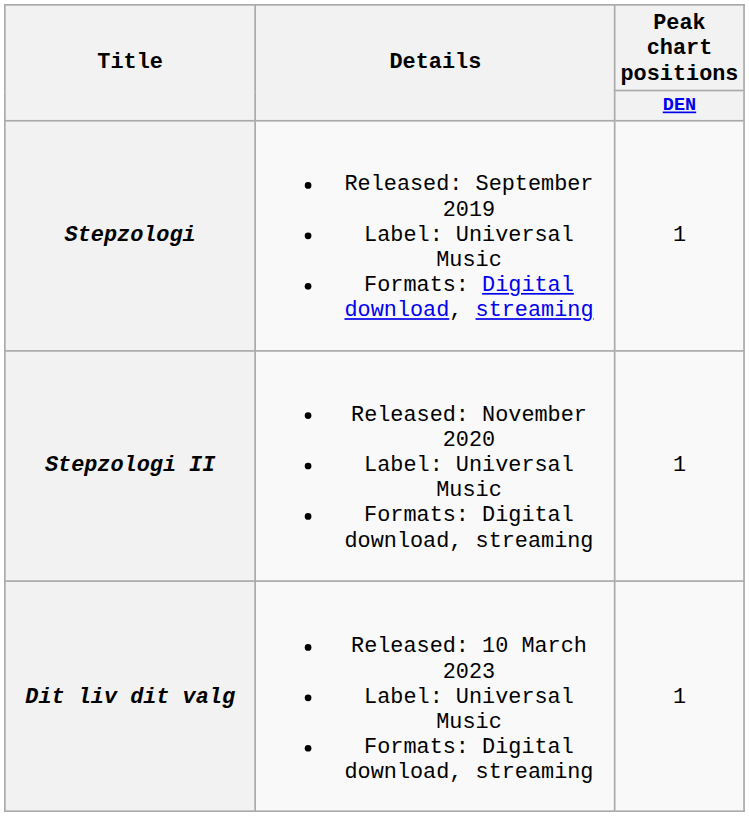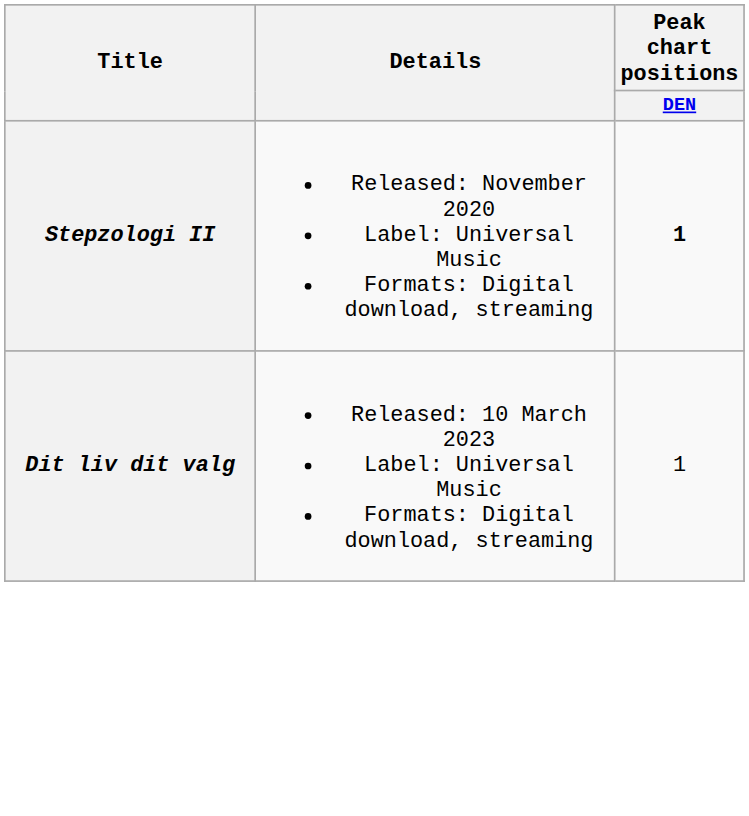 <table class="wikitable plainrowheaders" style="text-align:center;" border="1">
 <tr>
 <th scope="col" rowspan="2" style="width:11em;">Title</th>
 <th scope="col" rowspan="2" style="width:16em;">Details</th>
 <th scope="col" colspan="1">Peak chart positions</th>
 </tr>
 <tr>
 <th scope="col" style="width:3em;font-size:85%;"><a href='#'>DEN</a><br></th>
 </tr>
 <tr>
-<th scope="row"><em>Stepzologi</em></th>
-<td><br><ul><li>Released: September 2019</li><li>Label: Universal Music</li><li>Formats: <a href='#'>Digital download</a>, <a href='#'>streaming</a></li></ul></td>
-<td>1</td>
-</tr>
-<tr>
 <th scope="row"><em>Stepzologi II</em></th>
 <td><br><ul><li>Released: November 2020</li><li>Label: Universal Music</li><li>Formats: Digital download, streaming</li></ul></td>
-<td>1</td>
+<td><strong>1</strong></td>
 </tr>
 <tr>
 <th scope="row"><em>Dit liv dit valg</em></th>
 <td><br><ul><li>Released: 10 March 2023</li><li>Label: Universal Music</li><li>Formats: Digital download, streaming</li></ul></td>
 <td>1<br></td>
 </tr>
 </table>
